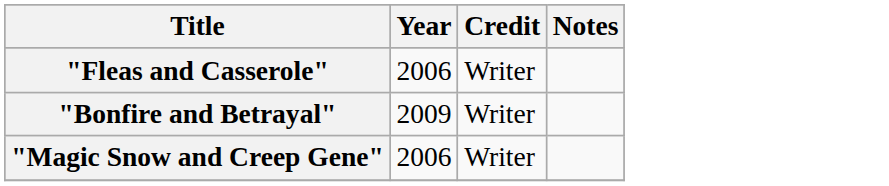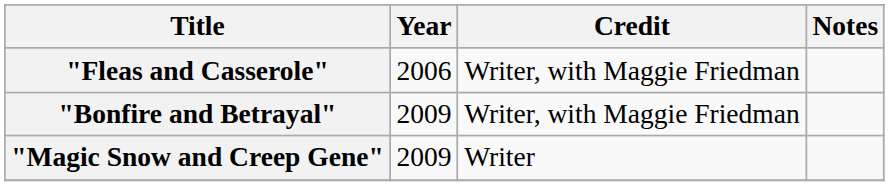 <table class="wikitable sortable plainrowheaders">
 <tr>
 <th scope="col">Title</th>
 <th scope="col">Year</th>
 <th scope="col">Credit</th>
 <th scope="col" class="unsortable">Notes</th>
 </tr>
 <tr>
 <th scope="row">"Fleas and Casserole"</th>
 <td align="center">2006</td>
-<td>Writer</td>
+<td>Writer, with Maggie Friedman</td>
 <td></td>
 </tr>
 <tr>
 <th scope="row">"Bonfire and Betrayal"</th>
 <td align="center">2009</td>
-<td>Writer</td>
+<td>Writer, with Maggie Friedman</td>
 <td></td>
 </tr>
 <tr>
 <th scope="row">"Magic Snow and Creep Gene"</th>
-<td align="center">2006</td>
+<td align="center">2009</td>
 <td>Writer</td>
 <td></td>
 </tr>
 <tr>
 </tr>
 </table>
